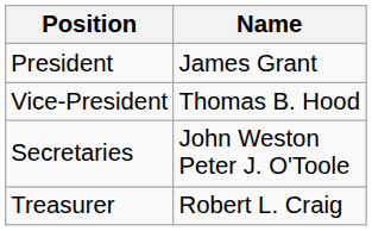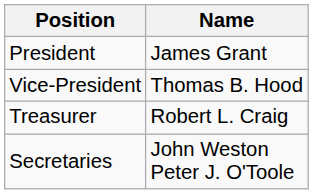 <table class= "wikitable sortable" style="text-align: ">
 <tr>
 <th>Position</th>
 <th>Name</th>
 </tr>
 <tr>
 <td>President</td>
 <td>James Grant</td>
 </tr>
 <tr>
 <td>Vice-President</td>
 <td>Thomas B. Hood</td>
 </tr>
 <tr>
+<td>Treasurer</td>
+<td>Robert L. Craig</td>
+</tr>
+<tr>
 <td>Secretaries</td>
 <td>John Weston<br>Peter J. O'Toole</td>
 </tr>
-<tr>
-<td>Treasurer</td>
-<td>Robert L. Craig</td>
-</tr>
 </table>
